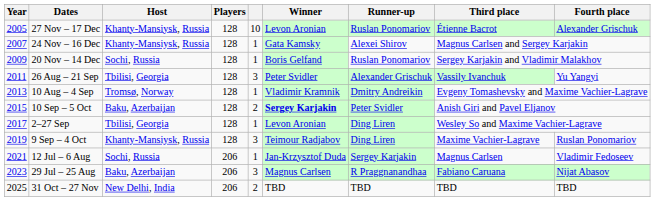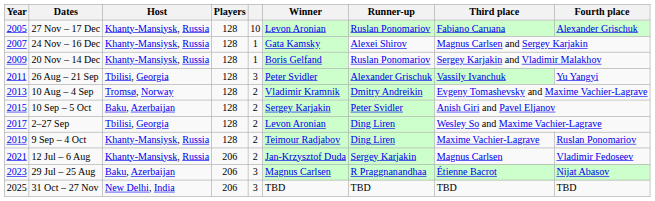 <table class="wikitable">
 <tr>
 <th>Year</th>
 <th>Dates</th>
 <th>Host</th>
 <th>Players</th>
 <th></th>
 <th>Winner</th>
 <th>Runner-up</th>
 <th>Third place</th>
 <th>Fourth place</th>
 </tr>
 <tr>
 <td><a href='#'>2005</a></td>
 <td>27 Nov – 17 Dec</td>
 <td> <a href='#'>Khanty-Mansiysk</a>, <a href='#'>Russia</a></td>
 <td style="text-align:center;">128</td>
 <td style="text-align:center;">10</td>
 <td style="background:#ccffcc;"> <a href='#'>Levon Aronian</a></td>
 <td style="background:#ccffcc;"> <a href='#'>Ruslan Ponomariov</a></td>
-<td style="background:#ccffcc;"> <a href='#'>Étienne Bacrot</a></td>
+<td style="background:#ccffcc;"> <a href='#'>Fabiano Caruana</a></td>
 <td style="background:#ccffcc;"> <a href='#'>Alexander Grischuk</a></td>
 </tr>
 <tr>
 <td><a href='#'>2007</a></td>
 <td>24 Nov – 16 Dec</td>
 <td> <a href='#'>Khanty-Mansiysk</a>, <a href='#'>Russia</a></td>
 <td style="text-align:center;">128</td>
 <td style="text-align:center;">1</td>
 <td style="background:#ccffcc;"> <a href='#'>Gata Kamsky</a></td>
 <td> <a href='#'>Alexei Shirov</a></td>
 <td colspan=2> <a href='#'>Magnus Carlsen</a> and  <a href='#'>Sergey Karjakin</a></td>
 </tr>
 <tr>
 <td><a href='#'>2009</a></td>
 <td>20 Nov – 14 Dec</td>
-<td> <a href='#'>Sochi</a>, <a href='#'>Russia</a></td>
+<td> <a href='#'>Khanty-Mansiysk</a>, <a href='#'>Russia</a></td>
 <td style="text-align:center;">128</td>
 <td style="text-align:center;">1</td>
 <td style="background:#ccffcc;"> <a href='#'>Boris Gelfand</a></td>
 <td> <a href='#'>Ruslan Ponomariov</a></td>
 <td colspan=2> <a href='#'>Sergey Karjakin</a> and  <a href='#'>Vladimir Malakhov</a></td>
 </tr>
 <tr>
 <td><a href='#'>2011</a></td>
 <td>26 Aug – 21 Sep</td>
 <td> <a href='#'>Tbilisi</a>, <a href='#'>Georgia</a></td>
 <td style="text-align:center;">128</td>
 <td style="text-align:center;">3</td>
 <td style="background:#ccffcc;"> <a href='#'>Peter Svidler</a></td>
 <td style="background:#ccffcc;"> <a href='#'>Alexander Grischuk</a></td>
 <td style="background:#ccffcc;"> <a href='#'>Vassily Ivanchuk</a></td>
 <td> <a href='#'>Yu Yangyi</a></td>
 </tr>
 <tr>
 <td><a href='#'>2013</a></td>
 <td>10 Aug – 4 Sep</td>
 <td> <a href='#'>Tromsø</a>, <a href='#'>Norway</a></td>
 <td style="text-align:center;">128</td>
-<td style="text-align:center;">1</td>
+<td style="text-align:center;">2</td>
 <td style="background:#ccffcc;"> <a href='#'>Vladimir Kramnik</a></td>
 <td style="background:#ccffcc;"> <a href='#'>Dmitry Andreikin</a></td>
 <td colspan=2> <a href='#'>Evgeny Tomashevsky</a> and  <a href='#'>Maxime Vachier-Lagrave</a></td>
 </tr>
 <tr>
 <td><a href='#'>2015</a></td>
 <td>10 Sep – 5 Oct</td>
 <td> <a href='#'>Baku</a>, <a href='#'>Azerbaijan</a></td>
 <td style="text-align:center;">128</td>
 <td style="text-align:center;">2</td>
-<td style="background:#ccffcc;"><strong> <a href='#'>Sergey Karjakin</a></strong></td>
+<td style="background:#ccffcc;"> <a href='#'>Sergey Karjakin</a></td>
 <td style="background:#ccffcc;"> <a href='#'>Peter Svidler</a></td>
 <td colspan=2> <a href='#'>Anish Giri</a> and  <a href='#'>Pavel Eljanov</a></td>
 </tr>
 <tr>
 <td><a href='#'>2017</a></td>
 <td>2–27 Sep</td>
 <td> <a href='#'>Tbilisi</a>, <a href='#'>Georgia</a></td>
 <td style="text-align:center;">128</td>
-<td style="text-align:center;">1</td>
+<td style="text-align:center;">2</td>
 <td style="background:#ccffcc;"> <a href='#'>Levon Aronian</a></td>
 <td style="background:#ccffcc;"> <a href='#'>Ding Liren</a></td>
 <td colspan=2> <a href='#'>Wesley So</a> and  <a href='#'>Maxime Vachier-Lagrave</a></td>
 </tr>
 <tr>
 <td><a href='#'>2019</a></td>
 <td>9 Sep – 4 Oct</td>
 <td> <a href='#'>Khanty-Mansiysk</a>, <a href='#'>Russia</a></td>
 <td style="text-align:center;">128</td>
-<td style="text-align:center;">3</td>
+<td style="text-align:center;">2</td>
 <td style="background:#ccffcc;"> <a href='#'>Teimour Radjabov</a></td>
 <td style="background:#ccffcc;"> <a href='#'>Ding Liren</a></td>
 <td> <a href='#'>Maxime Vachier-Lagrave</a></td>
 <td> <a href='#'>Ruslan Ponomariov</a></td>
 </tr>
 <tr>
 <td><a href='#'>2021</a></td>
 <td>12 Jul – 6 Aug</td>
-<td> <a href='#'>Sochi</a>, <a href='#'>Russia</a></td>
+<td> <a href='#'>Khanty-Mansiysk</a>, <a href='#'>Russia</a></td>
 <td style="text-align:center;">206</td>
-<td style="text-align:center;">1</td>
+<td style="text-align:center;">2</td>
 <td style="background:#ccffcc;"> <a href='#'>Jan-Krzysztof Duda</a></td>
 <td style="background:#ccffcc;"> <a href='#'>Sergey Karjakin</a></td>
 <td> <a href='#'>Magnus Carlsen</a></td>
 <td> <a href='#'>Vladimir Fedoseev</a></td>
 </tr>
 <tr>
 <td><a href='#'>2023</a></td>
 <td>29 Jul – 25 Aug</td>
 <td> <a href='#'>Baku</a>, <a href='#'>Azerbaijan</a></td>
 <td style="text-align:center;">206</td>
 <td style="text-align:center;">3</td>
 <td style="background:#ccffcc;"> <a href='#'>Magnus Carlsen</a></td>
 <td style="background:#ccffcc;"> <a href='#'>R Praggnanandhaa</a></td>
-<td style="background:#ccffcc;"> <a href='#'>Fabiano Caruana</a></td>
+<td style="background:#ccffcc;"> <a href='#'>Étienne Bacrot</a></td>
 <td style="background:#ccffcc;"> <a href='#'>Nijat Abasov</a></td>
 </tr>
 <tr>
 <td>2025</td>
 <td>31 Oct – 27 Nov</td>
 <td> <a href='#'>New Delhi</a>, <a href='#'>India</a></td>
 <td style="text-align:center;">206</td>
-<td style="text-align:center;">2</td>
+<td style="text-align:center;">3</td>
 <td>TBD</td>
 <td>TBD</td>
 <td>TBD</td>
 <td>TBD</td>
 </tr>
 </table>
